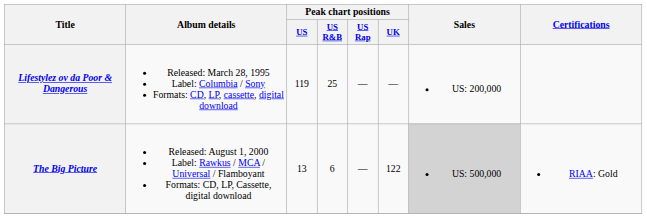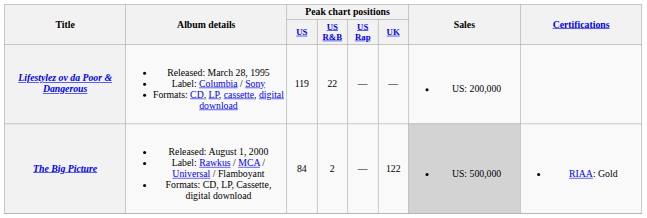 <table class="wikitable plainrowheaders" style="text-align:center; border:1">
 <tr>
 <th scope="col" rowspan="2" style="width:12em;">Title</th>
 <th scope="col" rowspan="2" style="width:16em;">Album details</th>
 <th scope="col" colspan="4">Peak chart positions</th>
 <th rowspan="2" style="width:11em;">Sales</th>
 <th scope="col" rowspan="2" style="width:12em;"><a href='#'>Certifications</a></th>
 </tr>
 <tr>
 <th scope="col" style="width:3em;font-size:90%;"><a href='#'>US</a><br></th>
 <th scope="col" style="width:3em;font-size:90%;"><a href='#'>US R&B</a><br></th>
 <th scope="col" style="width:3em;font-size:90%;"><a href='#'>US Rap</a><br></th>
 <th scope="col" style="width:3em;font-size:90%;"><a href='#'>UK</a><br></th>
 </tr>
 <tr>
 <th scope="row" align="left"><em><a href='#'>Lifestylez ov da Poor & Dangerous</a></em></th>
 <td><br><ul><li>Released: March 28, 1995</li><li>Label: <a href='#'>Columbia</a> / <a href='#'>Sony</a></li><li>Formats: <a href='#'>CD</a>, <a href='#'>LP</a>, <a href='#'>cassette</a>, <a href='#'>digital download</a></li></ul></td>
 <td>119</td>
-<td>25</td>
+<td>22</td>
 <td>—</td>
 <td>—</td>
 <td><br><ul><li>US: 200,000</li></ul></td>
 <td></td>
 </tr>
 <tr>
 <th scope="row" align="left"><em><a href='#'>The Big Picture</a></em></th>
 <td><br><ul><li>Released: August 1, 2000</li><li>Label: <a href='#'>Rawkus</a> / <a href='#'>MCA</a> / <a href='#'>Universal</a> / Flamboyant</li><li>Formats: CD, LP, Cassette, digital download</li></ul></td>
-<td>13</td>
-<td>6</td>
+<td>84</td>
+<td>2</td>
 <td>—</td>
 <td>122</td>
 <td style="background: lightgrey;"><br><ul><li>US: 500,000</li></ul></td>
 <td><br><ul><li><a href='#'>RIAA</a>: Gold</li></ul></td>
 </tr>
 <tr>
 </tr>
 </table>
